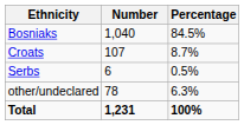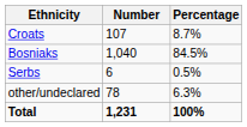 <table class="wikitable">
 <tr>
 <th width="100px">Ethnicity</th>
 <th width="80px">Number</th>
 <th width="80px">Percentage</th>
 </tr>
 <tr>
+<td><a href='#'>Croats</a></td>
+<td>107</td>
+<td>8.7%</td>
+</tr>
+<tr>
 <td><a href='#'>Bosniaks</a></td>
 <td>1,040</td>
 <td>84.5%</td>
-</tr>
-<tr>
-<td><a href='#'>Croats</a></td>
-<td>107</td>
-<td>8.7%</td>
 </tr>
 <tr>
 <td><a href='#'>Serbs</a></td>
 <td>6</td>
 <td>0.5%</td>
 </tr>
 <tr>
 <td>other/undeclared</td>
 <td>78</td>
 <td>6.3%</td>
 </tr>
 <tr>
 <td><strong>Total</strong></td>
 <td><strong>1,231</strong></td>
 <td><strong>100%</strong></td>
 </tr>
 </table>
